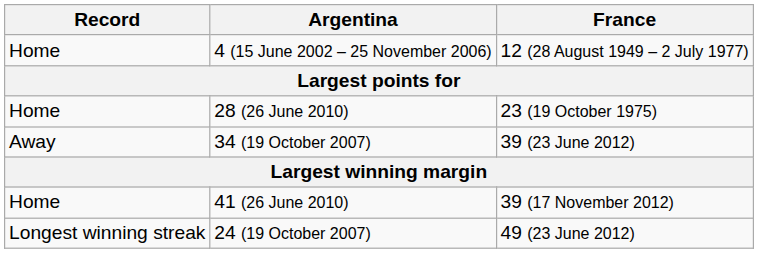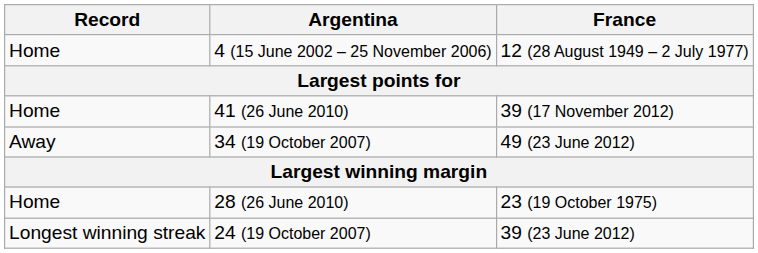 <table class="wikitable">
 <tr>
 <th>Record</th>
 <th>Argentina</th>
 <th>France</th>
 </tr>
 <tr>
 <td>Home</td>
 <td>4 <small>(15 June 2002 – 25 November 2006)</small></td>
 <td>12 <small>(28 August 1949 – 2 July 1977)</small></td>
 </tr>
 <tr>
 <th colspan=3 align=center>Largest points for</th>
 </tr>
 <tr>
 <td>Home</td>
-<td>28 <small>(26 June 2010)</small></td>
-<td>23 <small>(19 October 1975)</small></td>
+<td>41 <small>(26 June 2010)</small></td>
+<td>39 <small>(17 November 2012)</small></td>
 </tr>
 <tr>
 <td>Away</td>
 <td>34 <small>(19 October 2007)</small></td>
-<td>39 <small>(23 June 2012)</small></td>
+<td>49 <small>(23 June 2012)</small></td>
 </tr>
 <tr>
 <th colspan=3 align=center>Largest winning margin</th>
 </tr>
 <tr>
 <td>Home</td>
-<td>41 <small>(26 June 2010)</small></td>
-<td>39 <small>(17 November 2012)</small></td>
+<td>28 <small>(26 June 2010)</small></td>
+<td>23 <small>(19 October 1975)</small></td>
 </tr>
 <tr>
 <td>Longest winning streak</td>
 <td>24 <small>(19 October 2007)</small></td>
-<td>49 <small>(23 June 2012)</small></td>
+<td>39 <small>(23 June 2012)</small></td>
 </tr>
 </table>
